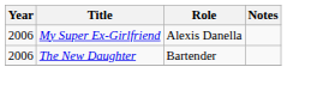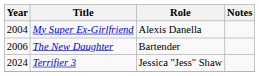 <table class="wikitable sortable">
 <tr>
 <th>Year</th>
 <th>Title</th>
 <th>Role</th>
 <th class="unsortable">Notes</th>
 </tr>
 <tr>
-<td>2006</td>
+<td>2004</td>
 <td><em><a href='#'>My Super Ex-Girlfriend</a></em></td>
 <td>Alexis Danella</td>
 <td></td>
 </tr>
 <tr>
 <td>2006</td>
 <td><em><a href='#'>The New Daughter</a></em></td>
 <td>Bartender</td>
 <td></td>
 </tr>
 <tr>
+<td>2024</td>
+<td><em><a href='#'>Terrifier 3</a></em></td>
+<td>Jessica "Jess" Shaw</td>
+<td></td>
+</tr>
+<tr>
 </tr>
 </table>
